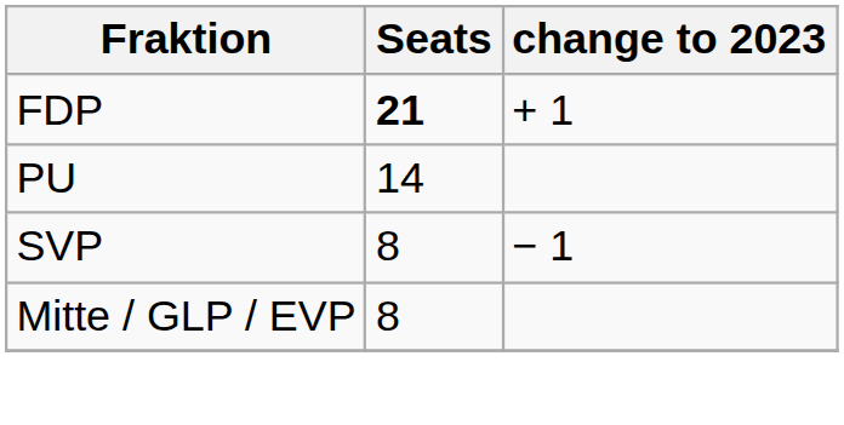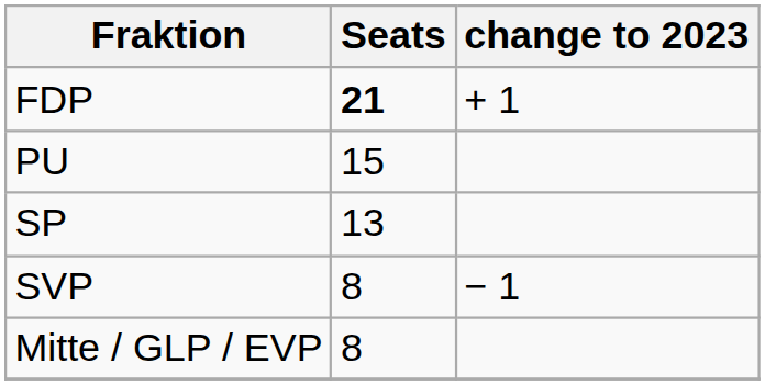 <table class="wikitable">
 <tr>
 <th>Fraktion</th>
 <th>Seats</th>
 <th>change to 2023</th>
 </tr>
 <tr>
 <td>FDP</td>
 <td><strong>21</strong></td>
 <td>+ 1</td>
 </tr>
 <tr>
 <td>PU</td>
-<td>14</td>
+<td>15</td>
+<td></td>
+</tr>
+<tr>
+<td>SP</td>
+<td>13</td>
 <td></td>
 </tr>
 <tr>
 <td>SVP</td>
 <td>8</td>
 <td>− 1</td>
 </tr>
 <tr>
 <td>Mitte / GLP / EVP</td>
 <td>8</td>
 <td></td>
 </tr>
 <tr>
 </tr>
 </table>
